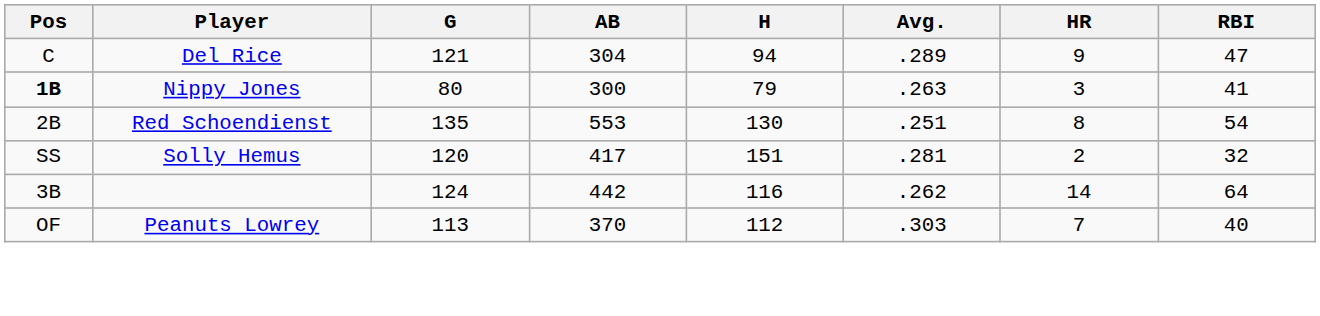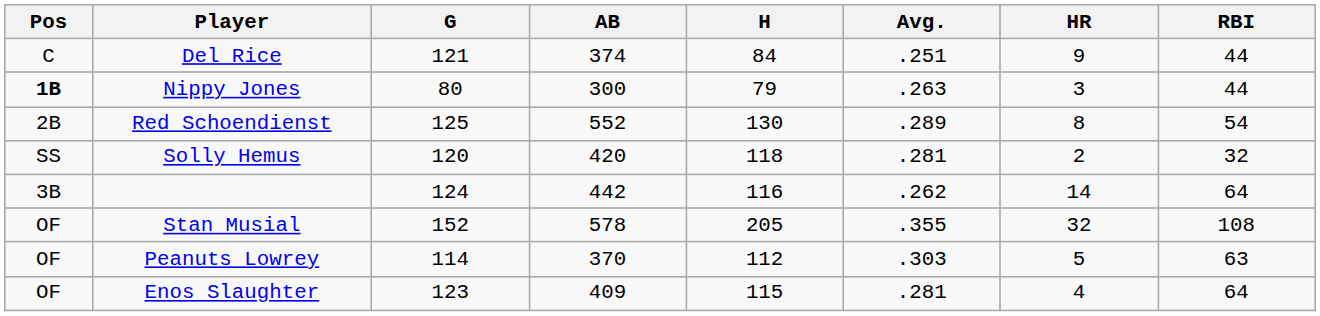 <table class="wikitable sortable">
 <tr>
 <th bgcolor="#DDDDFF" width="5%">Pos</th>
 <th bgcolor="#DDDDFF" width="16%">Player</th>
 <th bgcolor="#DDDDFF" width="9%">G</th>
 <th bgcolor="#DDDDFF" width="9%">AB</th>
 <th bgcolor="#DDDDFF" width="9%">H</th>
 <th bgcolor="#DDDDFF" width="9%">Avg.</th>
 <th bgcolor="#DDDDFF" width="9%">HR</th>
 <th bgcolor="#DDDDFF" width="9%">RBI</th>
 </tr>
 <tr align="center">
 <td>C</td>
 <td><a href='#'>Del Rice</a></td>
 <td>121</td>
-<td>304</td>
-<td>94</td>
-<td>.289</td>
+<td>374</td>
+<td>84</td>
+<td>.251</td>
 <td>9</td>
-<td>47</td>
+<td>44</td>
 </tr>
 <tr align="center">
 <td><strong>1B</strong></td>
 <td><a href='#'>Nippy Jones</a></td>
 <td>80</td>
 <td>300</td>
 <td>79</td>
 <td>.263</td>
 <td>3</td>
-<td>41</td>
+<td>44</td>
 </tr>
 <tr align="center">
 <td>2B</td>
 <td><a href='#'>Red Schoendienst</a></td>
-<td>135</td>
-<td>553</td>
+<td>125</td>
+<td>552</td>
 <td>130</td>
-<td>.251</td>
+<td>.289</td>
 <td>8</td>
 <td>54</td>
 </tr>
 <tr align="center">
 <td>SS</td>
 <td><a href='#'>Solly Hemus</a></td>
 <td>120</td>
-<td>417</td>
-<td>151</td>
+<td>420</td>
+<td>118</td>
 <td>.281</td>
 <td>2</td>
 <td>32</td>
 </tr>
 <tr align="center">
 <td>3B</td>
 <td></td>
 <td>124</td>
 <td>442</td>
 <td>116</td>
 <td>.262</td>
 <td>14</td>
 <td>64</td>
 </tr>
 <tr align="center">
 <td>OF</td>
+<td><a href='#'>Stan Musial</a></td>
+<td>152</td>
+<td>578</td>
+<td>205</td>
+<td>.355</td>
+<td>32</td>
+<td>108</td>
+</tr>
+<tr align="center">
+<td>OF</td>
 <td><a href='#'>Peanuts Lowrey</a></td>
-<td>113</td>
+<td>114</td>
 <td>370</td>
 <td>112</td>
 <td>.303</td>
-<td>7</td>
-<td>40</td>
+<td>5</td>
+<td>63</td>
+</tr>
+<tr align="center">
+<td>OF</td>
+<td><a href='#'>Enos Slaughter</a></td>
+<td>123</td>
+<td>409</td>
+<td>115</td>
+<td>.281</td>
+<td>4</td>
+<td>64</td>
 </tr>
 </table>
